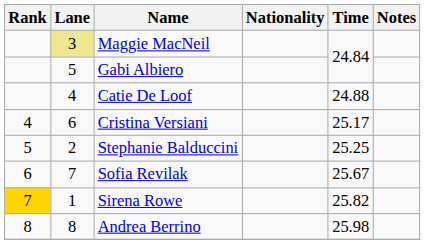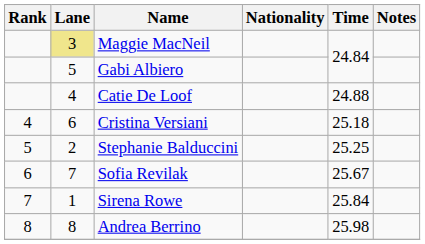 <table class="wikitable sortable" style="text-align:center">
 <tr>
 <th>Rank</th>
 <th>Lane</th>
 <th>Name</th>
 <th>Nationality</th>
 <th>Time</th>
 <th>Notes</th>
 </tr>
 <tr>
 <td></td>
 <td style="background: khaki;">3</td>
 <td align="left"><a href='#'>Maggie MacNeil</a></td>
 <td align="left"></td>
 <td rowspan=2>24.84</td>
 <td></td>
 </tr>
 <tr>
 <td></td>
 <td>5</td>
 <td align="left"><a href='#'>Gabi Albiero</a></td>
 <td align="left"></td>
 <td></td>
 </tr>
 <tr>
 <td></td>
 <td>4</td>
 <td align="left"><a href='#'>Catie De Loof</a></td>
 <td align="left"></td>
 <td>24.88</td>
 <td></td>
 </tr>
 <tr>
 <td>4</td>
 <td>6</td>
 <td align="left"><a href='#'>Cristina Versiani</a></td>
 <td align="left"></td>
-<td>25.17</td>
+<td>25.18</td>
 <td></td>
 </tr>
 <tr>
 <td>5</td>
 <td>2</td>
 <td align="left"><a href='#'>Stephanie Balduccini</a></td>
 <td align="left"></td>
 <td>25.25</td>
 <td></td>
 </tr>
 <tr>
 <td>6</td>
 <td>7</td>
 <td align="left"><a href='#'>Sofia Revilak</a></td>
 <td align="left"></td>
 <td>25.67</td>
 <td></td>
 </tr>
 <tr>
-<td style="background: gold;">7</td>
+<td>7</td>
 <td>1</td>
 <td align="left"><a href='#'>Sirena Rowe</a></td>
 <td align="left"></td>
-<td>25.82</td>
+<td>25.84</td>
 <td></td>
 </tr>
 <tr>
 <td>8</td>
 <td>8</td>
 <td align="left"><a href='#'>Andrea Berrino</a></td>
 <td align="left"></td>
 <td>25.98</td>
 <td></td>
 </tr>
 <tr>
 </tr>
 </table>
